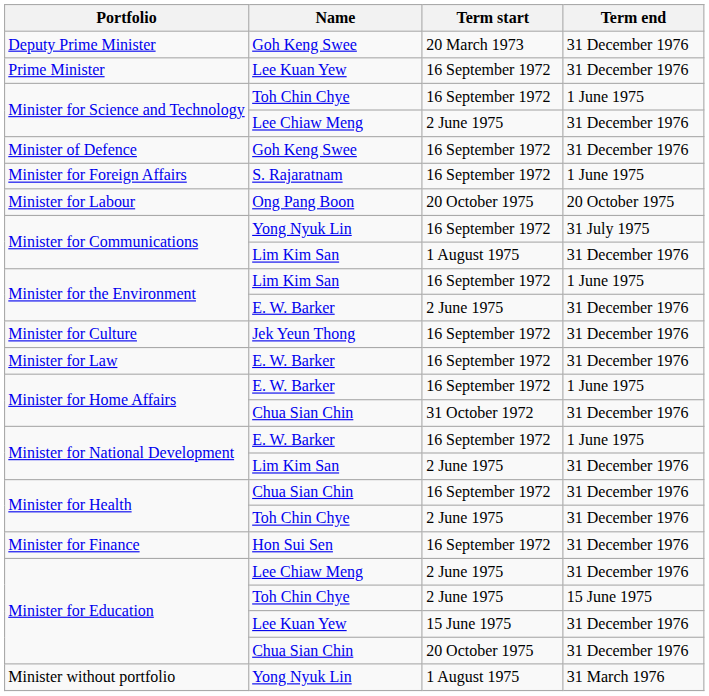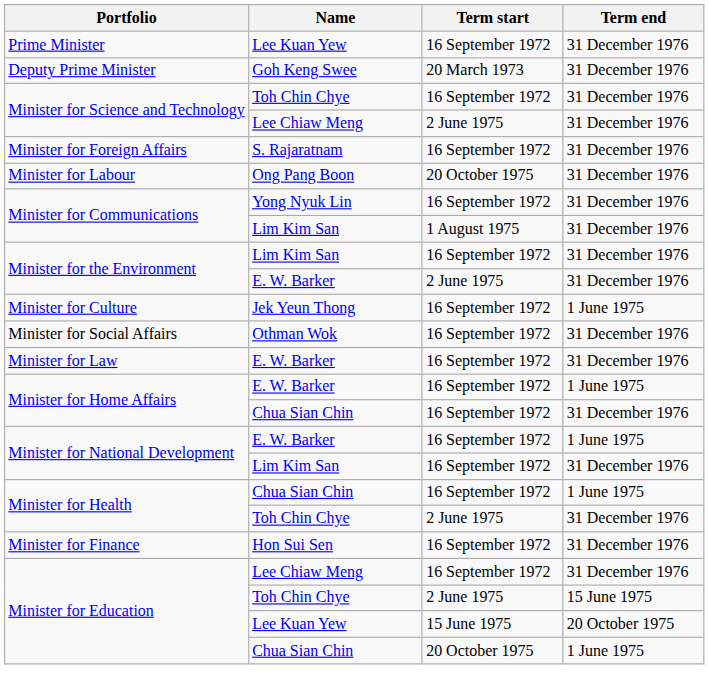 <table class="wikitable unsortable" style="font-size: 90%;">
 <tr>
 <th scope="col">Portfolio</th>
 <th scope="col" width="150px">Name</th>
 <th scope="col" width="120px">Term start</th>
 <th scope="col" width="120px">Term end</th>
 </tr>
 <tr>
+<td><a href='#'>Prime Minister</a></td>
+<td><a href='#'>Lee Kuan Yew</a></td>
+<td>16 September 1972</td>
+<td>31 December 1976</td>
+</tr>
+<tr>
 <td><a href='#'>Deputy Prime Minister</a></td>
 <td><a href='#'>Goh Keng Swee</a></td>
 <td>20 March 1973</td>
 <td>31 December 1976</td>
 </tr>
 <tr>
-<td><a href='#'>Prime Minister</a></td>
-<td><a href='#'>Lee Kuan Yew</a></td>
-<td>16 September 1972</td>
-<td>31 December 1976</td>
-</tr>
-<tr>
 <td rowspan="2"><a href='#'>Minister for Science and Technology</a></td>
 <td><a href='#'>Toh Chin Chye</a></td>
 <td>16 September 1972</td>
-<td>1 June 1975</td>
+<td>31 December 1976</td>
 </tr>
 <tr>
 <td><a href='#'>Lee Chiaw Meng</a></td>
 <td>2 June 1975</td>
 <td>31 December 1976</td>
 </tr>
 <tr>
-<td><a href='#'>Minister of Defence</a></td>
-<td><a href='#'>Goh Keng Swee</a></td>
-<td>16 September 1972</td>
-<td>31 December 1976</td>
-</tr>
-<tr>
 <td><a href='#'>Minister for Foreign Affairs</a></td>
 <td><a href='#'>S. Rajaratnam</a></td>
 <td>16 September 1972</td>
-<td>1 June 1975</td>
+<td>31 December 1976</td>
 </tr>
 <tr>
 <td><a href='#'>Minister for Labour</a></td>
 <td><a href='#'>Ong Pang Boon</a></td>
 <td>20 October 1975</td>
-<td>20 October 1975</td>
+<td>31 December 1976</td>
 </tr>
 <tr>
 <td rowspan="2"><a href='#'>Minister for Communications</a></td>
 <td><a href='#'>Yong Nyuk Lin</a></td>
 <td>16 September 1972</td>
-<td>31 July 1975</td>
+<td>31 December 1976</td>
 </tr>
 <tr>
 <td><a href='#'>Lim Kim San</a></td>
 <td>1 August 1975</td>
 <td>31 December 1976</td>
 </tr>
 <tr>
 <td rowspan="2"><a href='#'>Minister for the Environment</a></td>
 <td><a href='#'>Lim Kim San</a></td>
 <td>16 September 1972</td>
-<td>1 June 1975</td>
+<td>31 December 1976</td>
 </tr>
 <tr>
 <td><a href='#'>E. W. Barker</a></td>
 <td>2 June 1975</td>
 <td>31 December 1976</td>
 </tr>
 <tr>
 <td><a href='#'>Minister for Culture</a></td>
 <td><a href='#'>Jek Yeun Thong</a></td>
+<td>16 September 1972</td>
+<td>1 June 1975</td>
+</tr>
+<tr>
+<td>Minister for Social Affairs</td>
+<td><a href='#'>Othman Wok</a></td>
 <td>16 September 1972</td>
 <td>31 December 1976</td>
 </tr>
 <tr>
 <td><a href='#'>Minister for Law</a></td>
 <td><a href='#'>E. W. Barker</a></td>
 <td>16 September 1972</td>
 <td>31 December 1976</td>
 </tr>
 <tr>
 <td rowspan="2"><a href='#'>Minister for Home Affairs</a></td>
 <td><a href='#'>E. W. Barker</a></td>
 <td>16 September 1972</td>
 <td>1 June 1975</td>
 </tr>
 <tr>
 <td><a href='#'>Chua Sian Chin</a></td>
-<td>31 October 1972</td>
+<td>16 September 1972</td>
 <td>31 December 1976</td>
 </tr>
 <tr>
 <td rowspan="2"><a href='#'>Minister for National Development</a></td>
 <td><a href='#'>E. W. Barker</a></td>
 <td>16 September 1972</td>
 <td>1 June 1975</td>
 </tr>
 <tr>
 <td><a href='#'>Lim Kim San</a></td>
-<td>2 June 1975</td>
+<td>16 September 1972</td>
 <td>31 December 1976</td>
 </tr>
 <tr>
 <td rowspan="2"><a href='#'>Minister for Health</a></td>
 <td><a href='#'>Chua Sian Chin</a></td>
 <td>16 September 1972</td>
-<td>31 December 1976</td>
+<td>1 June 1975</td>
 </tr>
 <tr>
 <td><a href='#'>Toh Chin Chye</a></td>
 <td>2 June 1975</td>
 <td>31 December 1976</td>
 </tr>
 <tr>
 <td><a href='#'>Minister for Finance</a></td>
 <td><a href='#'>Hon Sui Sen</a></td>
 <td>16 September 1972</td>
 <td>31 December 1976</td>
 </tr>
 <tr>
 <td rowspan="4"><a href='#'>Minister for Education</a></td>
 <td><a href='#'>Lee Chiaw Meng</a></td>
-<td>2 June 1975</td>
+<td>16 September 1972</td>
 <td>31 December 1976</td>
 </tr>
 <tr>
 <td><a href='#'>Toh Chin Chye</a></td>
 <td>2 June 1975</td>
 <td>15 June 1975</td>
 </tr>
 <tr>
 <td><a href='#'>Lee Kuan Yew</a></td>
 <td>15 June 1975</td>
-<td>31 December 1976</td>
+<td>20 October 1975</td>
 </tr>
 <tr>
 <td><a href='#'>Chua Sian Chin</a></td>
 <td>20 October 1975</td>
-<td>31 December 1976</td>
-</tr>
-<tr>
-<td>Minister without portfolio</td>
-<td><a href='#'>Yong Nyuk Lin</a></td>
-<td>1 August 1975</td>
-<td>31 March 1976</td>
+<td>1 June 1975</td>
 </tr>
 </table>
